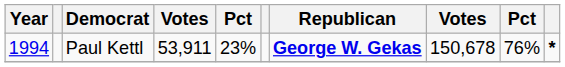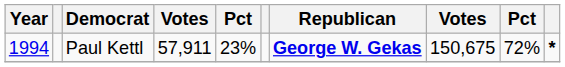 <table class="wikitable" style="margin:0.5em ; font-size:95%">
 <tr>
 <th>Year</th>
 <th></th>
 <th>Democrat</th>
 <th>Votes</th>
 <th>Pct</th>
 <th></th>
 <th>Republican</th>
 <th>Votes</th>
 <th>Pct</th>
 <th></th>
 </tr>
 <tr>
 <td><a href='#'>1994</a></td>
 <td></td>
 <td>Paul Kettl</td>
-<td>53,911</td>
+<td>57,911</td>
 <td>23%</td>
 <td></td>
 <td><strong><a href='#'>George W. Gekas</a></strong></td>
-<td>150,678</td>
-<td>76%</td>
+<td>150,675</td>
+<td>72%</td>
 <td><strong>*</strong></td>
 </tr>
 <tr>
 </tr>
 </table>
